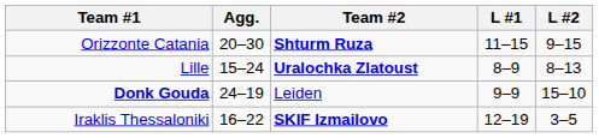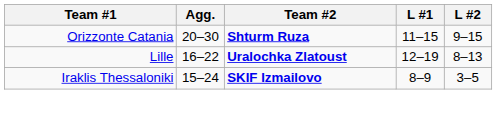 <table class=wikitable style="text-align:center">
 <tr>
 <th width=200>Team #1</th>
 <th width=50>Agg.</th>
 <th width=200>Team #2</th>
 <th width=50>L #1</th>
 <th width=50>L #2</th>
 </tr>
 <tr>
 <td align=right><a href='#'>Orizzonte Catania</a> </td>
 <td align=center>20–30</td>
 <td align=left> <strong><a href='#'>Shturm Ruza</a></strong></td>
 <td align=center>11–15</td>
 <td align=center>9–15</td>
 </tr>
 <tr>
 <td align=right><a href='#'>Lille</a> </td>
-<td align=center>15–24</td>
+<td align=center>16–22</td>
 <td align=left> <strong><a href='#'>Uralochka Zlatoust</a></strong></td>
-<td align=center>8–9</td>
+<td align=center>12–19</td>
 <td align=center>8–13</td>
 </tr>
 <tr>
-<td align=right><strong><a href='#'>Donk Gouda</a></strong> </td>
-<td align=center>24–19</td>
-<td align=left> <a href='#'>Leiden</a></td>
-<td align=center>9–9</td>
-<td align=center>15–10</td>
-</tr>
-<tr>
 <td align=right><a href='#'>Iraklis Thessaloniki</a> </td>
-<td align=center>16–22</td>
+<td align=center>15–24</td>
 <td align=left> <strong><a href='#'>SKIF Izmailovo</a></strong></td>
-<td align=center>12–19</td>
+<td align=center>8–9</td>
 <td align=center>3–5</td>
 </tr>
 </table>
